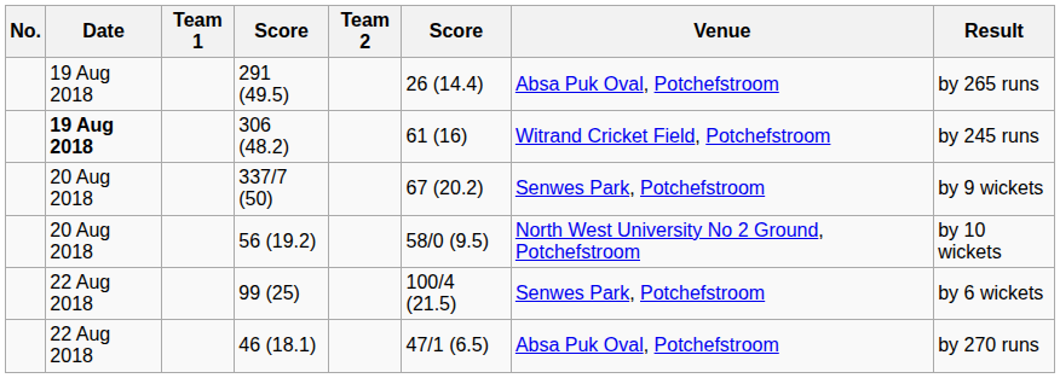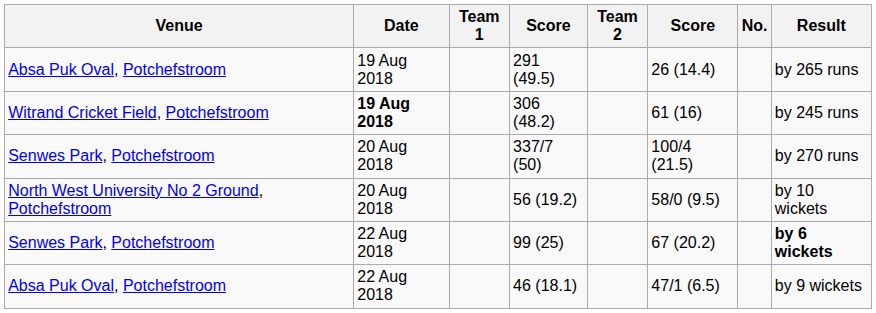 <table class="wikitable">
 <tr>
-<th>No.</th>
+<th>Venue</th>
 <th>Date</th>
 <th>Team 1</th>
 <th>Score</th>
 <th>Team 2</th>
 <th>Score</th>
-<th>Venue</th>
+<th>No.</th>
 <th>Result</th>
 </tr>
 <tr>
-<td></td>
+<td><a href='#'>Absa Puk Oval</a>, <a href='#'>Potchefstroom</a></td>
 <td>19 Aug 2018</td>
 <td></td>
 <td>291 (49.5)</td>
 <td></td>
 <td>26 (14.4)</td>
-<td><a href='#'>Absa Puk Oval</a>, <a href='#'>Potchefstroom</a></td>
+<td></td>
 <td> by 265 runs</td>
 </tr>
 <tr>
-<td></td>
+<td><a href='#'>Witrand Cricket Field</a>, <a href='#'>Potchefstroom</a></td>
 <td><strong>19 Aug 2018</strong></td>
 <td></td>
 <td>306 (48.2)</td>
 <td></td>
 <td>61 (16)</td>
-<td><a href='#'>Witrand Cricket Field</a>, <a href='#'>Potchefstroom</a></td>
+<td></td>
 <td> by 245 runs</td>
 </tr>
 <tr>
-<td></td>
+<td><a href='#'>Senwes Park</a>, <a href='#'>Potchefstroom</a></td>
 <td>20 Aug 2018</td>
 <td></td>
 <td>337/7 (50)</td>
 <td></td>
-<td>67 (20.2)</td>
-<td><a href='#'>Senwes Park</a>, <a href='#'>Potchefstroom</a></td>
-<td> by 9 wickets</td>
+<td>100/4 (21.5)</td>
+<td></td>
+<td> by 270 runs</td>
 </tr>
 <tr>
-<td></td>
+<td><a href='#'>North West University No 2 Ground</a>, <a href='#'>Potchefstroom</a></td>
 <td>20 Aug 2018</td>
 <td></td>
 <td>56 (19.2)</td>
 <td></td>
 <td>58/0 (9.5)</td>
-<td><a href='#'>North West University No 2 Ground</a>, <a href='#'>Potchefstroom</a></td>
+<td></td>
 <td> by 10 wickets</td>
 </tr>
 <tr>
-<td></td>
+<td><a href='#'>Senwes Park</a>, <a href='#'>Potchefstroom</a></td>
 <td>22 Aug 2018</td>
 <td></td>
 <td>99 (25)</td>
 <td></td>
-<td>100/4 (21.5)</td>
-<td><a href='#'>Senwes Park</a>, <a href='#'>Potchefstroom</a></td>
-<td> by 6 wickets</td>
+<td>67 (20.2)</td>
+<td></td>
+<td><strong> by 6 wickets</strong></td>
 </tr>
 <tr>
-<td></td>
+<td><a href='#'>Absa Puk Oval</a>, <a href='#'>Potchefstroom</a></td>
 <td>22 Aug 2018</td>
 <td></td>
 <td>46 (18.1)</td>
 <td></td>
 <td>47/1 (6.5)</td>
-<td><a href='#'>Absa Puk Oval</a>, <a href='#'>Potchefstroom</a></td>
-<td> by 270 runs</td>
+<td></td>
+<td> by 9 wickets</td>
 </tr>
 </table>
